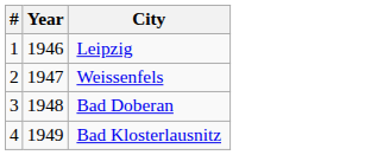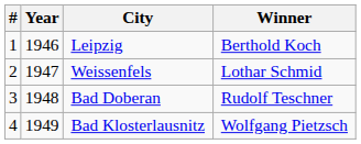 <table class="sortable wikitable">
 <tr>
 <th>#</th>
 <th>Year</th>
 <th>City</th>
+<th>Winner</th>
 </tr>
 <tr>
 <td>1</td>
 <td>1946</td>
 <td> <a href='#'>Leipzig</a></td>
+<td> <a href='#'>Berthold Koch</a></td>
 </tr>
 <tr>
 <td>2</td>
 <td>1947</td>
 <td> <a href='#'>Weissenfels</a></td>
+<td> <a href='#'>Lothar Schmid</a></td>
 </tr>
 <tr>
 <td>3</td>
 <td>1948</td>
 <td> <a href='#'>Bad Doberan</a></td>
+<td> <a href='#'>Rudolf Teschner</a></td>
 </tr>
 <tr>
 <td>4</td>
 <td>1949</td>
 <td> <a href='#'>Bad Klosterlausnitz</a> </td>
+<td> <a href='#'>Wolfgang Pietzsch</a> </td>
 </tr>
 </table>
